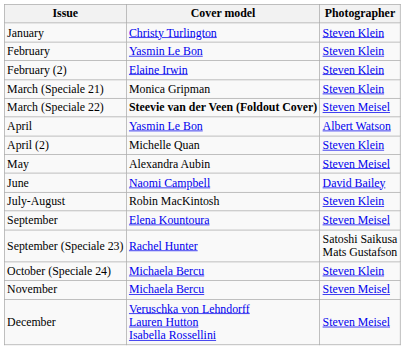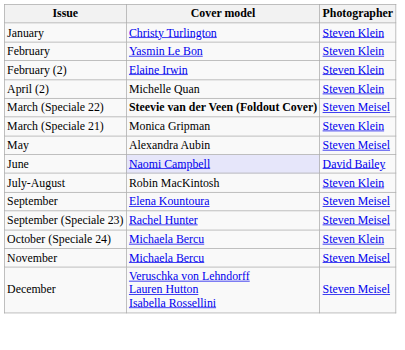 <table class="sortable wikitable">
 <tr>
 <th>Issue</th>
 <th>Cover model</th>
 <th>Photographer</th>
 </tr>
 <tr>
 <td>January</td>
 <td><a href='#'>Christy Turlington</a></td>
 <td><a href='#'>Steven Klein</a></td>
 </tr>
 <tr>
 <td>February</td>
 <td><a href='#'>Yasmin Le Bon</a></td>
 <td><a href='#'>Steven Klein</a></td>
 </tr>
 <tr>
 <td>February (2)</td>
 <td><a href='#'>Elaine Irwin</a></td>
 <td><a href='#'>Steven Klein</a></td>
 </tr>
 <tr>
-<td>March (Speciale 21)</td>
-<td>Monica Gripman</td>
+<td>April (2)</td>
+<td>Michelle Quan</td>
 <td><a href='#'>Steven Klein</a></td>
 </tr>
 <tr>
 <td>March (Speciale 22)</td>
 <td><strong>Steevie van der Veen (Foldout Cover)</strong></td>
 <td><a href='#'>Steven Meisel</a></td>
 </tr>
 <tr>
-<td>April</td>
-<td><a href='#'>Yasmin Le Bon</a></td>
-<td><a href='#'>Albert Watson</a></td>
-</tr>
-<tr>
-<td>April (2)</td>
-<td>Michelle Quan</td>
+<td>March (Speciale 21)</td>
+<td>Monica Gripman</td>
 <td><a href='#'>Steven Klein</a></td>
 </tr>
 <tr>
 <td>May</td>
 <td>Alexandra Aubin</td>
 <td><a href='#'>Steven Meisel</a></td>
 </tr>
 <tr>
 <td>June</td>
-<td><a href='#'>Naomi Campbell</a></td>
+<td style="background: lavender;"><a href='#'>Naomi Campbell</a></td>
 <td><a href='#'>David Bailey</a></td>
 </tr>
 <tr>
 <td>July-August</td>
 <td>Robin MacKintosh</td>
 <td><a href='#'>Steven Klein</a></td>
 </tr>
 <tr>
 <td>September</td>
 <td><a href='#'>Elena Kountoura</a></td>
 <td><a href='#'>Steven Meisel</a></td>
 </tr>
 <tr>
 <td>September (Speciale 23)</td>
 <td><a href='#'>Rachel Hunter</a></td>
-<td>Satoshi Saikusa <br> Mats Gustafson</td>
+<td><a href='#'>Steven Meisel</a></td>
 </tr>
 <tr>
 <td>October (Speciale 24)</td>
 <td><a href='#'>Michaela Bercu</a></td>
 <td><a href='#'>Steven Klein</a></td>
 </tr>
 <tr>
 <td>November</td>
 <td><a href='#'>Michaela Bercu</a></td>
 <td><a href='#'>Steven Meisel</a></td>
 </tr>
 <tr>
 <td>December</td>
 <td><a href='#'>Veruschka von Lehndorff</a><br><a href='#'>Lauren Hutton</a><br><a href='#'>Isabella Rossellini</a></td>
 <td><a href='#'>Steven Meisel</a></td>
 </tr>
 </table>
